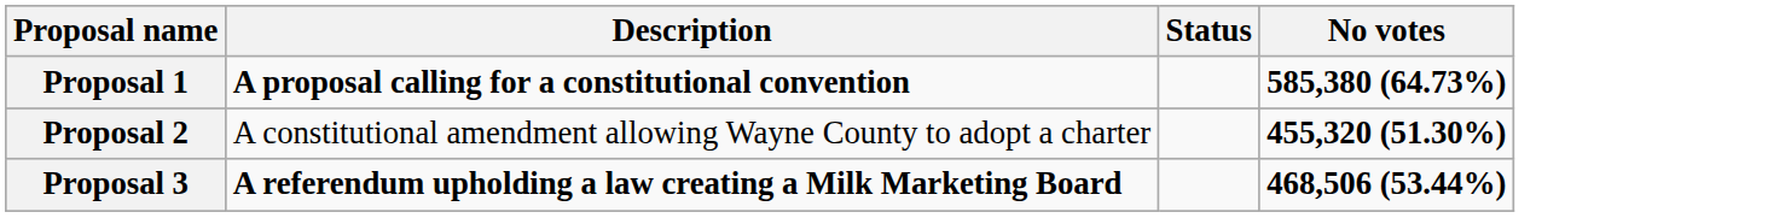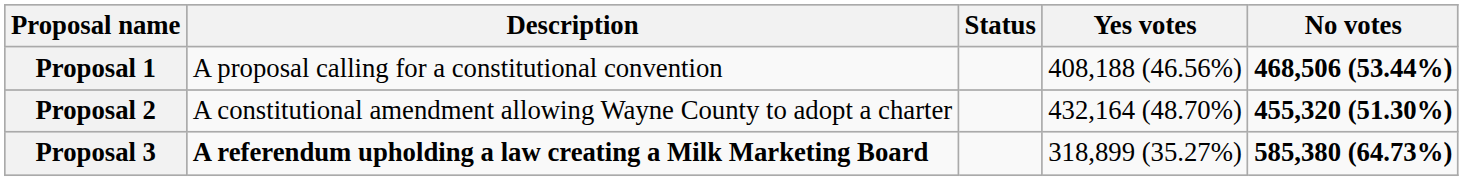 <table class="wikitable sortable plainrowheaders">
 <tr>
 <th scope="col">Proposal name</th>
 <th class="unsortable" scope="col">Description</th>
 <th scope="col">Status</th>
+<th scope="col">Yes votes</th>
 <th scope="col">No votes</th>
 </tr>
 <tr>
 <th scope="row">Proposal 1</th>
-<td><strong>A proposal calling for a constitutional convention</strong></td>
+<td>A proposal calling for a constitutional convention</td>
 <td></td>
-<td><strong>585,380 (64.73%)</strong></td>
+<td>408,188 (46.56%)</td>
+<td><strong>468,506 (53.44%)</strong></td>
 </tr>
 <tr>
 <th scope="row">Proposal 2</th>
 <td>A constitutional amendment allowing Wayne County to adopt a charter</td>
 <td></td>
+<td>432,164 (48.70%)</td>
 <td><strong>455,320 (51.30%)</strong></td>
 </tr>
 <tr>
 <th scope="row">Proposal 3</th>
 <td><strong>A referendum upholding a law creating a Milk Marketing Board</strong></td>
 <td></td>
-<td><strong>468,506 (53.44%)</strong></td>
+<td>318,899 (35.27%)</td>
+<td><strong>585,380 (64.73%)</strong></td>
 </tr>
 </table>
